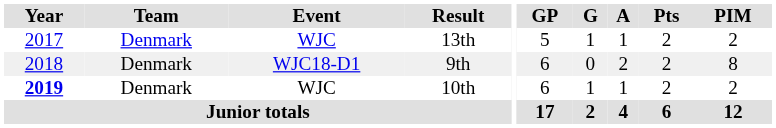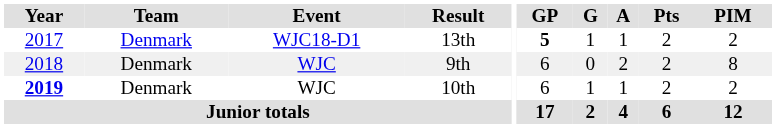 <table border="0" cellpadding="1" cellspacing="0" ID="Table3" style="text-align:center; width:40em">
 <tr ALIGN="center" bgcolor="#e0e0e0">
 <th>Year</th>
 <th>Team</th>
 <th>Event</th>
 <th>Result</th>
 <th rowspan="102" bgcolor="#ffffff"></th>
 <th>GP</th>
 <th>G</th>
 <th>A</th>
 <th>Pts</th>
 <th>PIM</th>
 </tr>
 <tr>
 <td><a href='#'>2017</a></td>
 <td><a href='#'>Denmark</a></td>
-<td><a href='#'>WJC</a></td>
+<td><a href='#'>WJC18-D1</a></td>
 <td>13th</td>
-<td>5</td>
+<td><strong>5</strong></td>
 <td>1</td>
 <td>1</td>
 <td>2</td>
 <td>2</td>
 </tr>
 <tr bgcolor="#f0f0f0">
 <td><a href='#'>2018</a></td>
 <td>Denmark</td>
-<td><a href='#'>WJC18-D1</a></td>
+<td><a href='#'>WJC</a></td>
 <td>9th</td>
 <td>6</td>
 <td>0</td>
 <td>2</td>
 <td>2</td>
 <td>8</td>
 </tr>
 <tr>
 <td><strong><a href='#'>2019</a></strong></td>
 <td>Denmark</td>
 <td>WJC</td>
 <td>10th</td>
 <td>6</td>
 <td>1</td>
 <td>1</td>
 <td>2</td>
 <td>2</td>
 </tr>
 <tr bgcolor="#e0e0e0">
 <th colspan="4">Junior totals</th>
 <th>17</th>
 <th>2</th>
 <th>4</th>
 <th>6</th>
 <th>12</th>
 </tr>
 </table>
